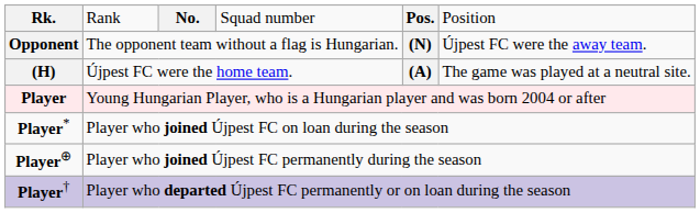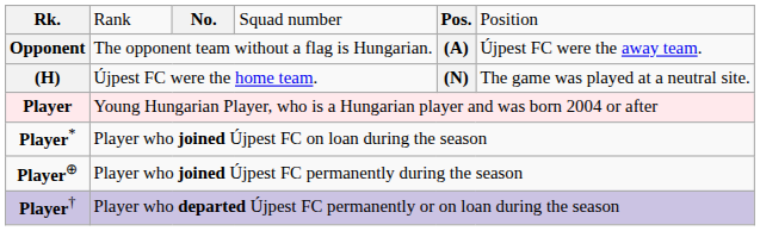 <table class="wikitable" style="font-size:85%;">
 <tr>
 <th>Rk.</th>
 <td>Rank</td>
 <th>No.</th>
 <td>Squad number</td>
 <th>Pos.</th>
 <td>Position</td>
 </tr>
 <tr>
 <th>Opponent</th>
 <td colspan="3">The opponent team without a flag is Hungarian.</td>
-<th>(N)</th>
+<th>(A)</th>
 <td>Újpest FC were the <a href='#'>away team</a>.</td>
 </tr>
 <tr>
 <th>(H)</th>
 <td colspan="3">Újpest FC were the <a href='#'>home team</a>.</td>
-<th>(A)</th>
+<th>(N)</th>
 <td>The game was played at a neutral site.</td>
 </tr>
 <tr bgcolor="#ffe9ec">
 <td align="center"><strong>Player</strong></td>
 <td colspan="5">Young Hungarian Player, who is a Hungarian player and was born 2004 or after</td>
 </tr>
 <tr>
 <td align="center"><strong>Player</strong><sup>*</sup></td>
 <td colspan="5">Player who <strong>joined</strong> Újpest FC on loan during the season</td>
 </tr>
 <tr>
 <td align="center"><strong>Player</strong><sup>⊕</sup></td>
 <td colspan="5">Player who <strong>joined</strong> Újpest FC permanently during the season</td>
 </tr>
 <tr bgcolor=#CBC3E3>
 <td align="center"><strong>Player</strong><sup>†</sup></td>
 <td colspan="5">Player who <strong>departed</strong> Újpest FC permanently or on loan during the season</td>
 </tr>
 </table>
